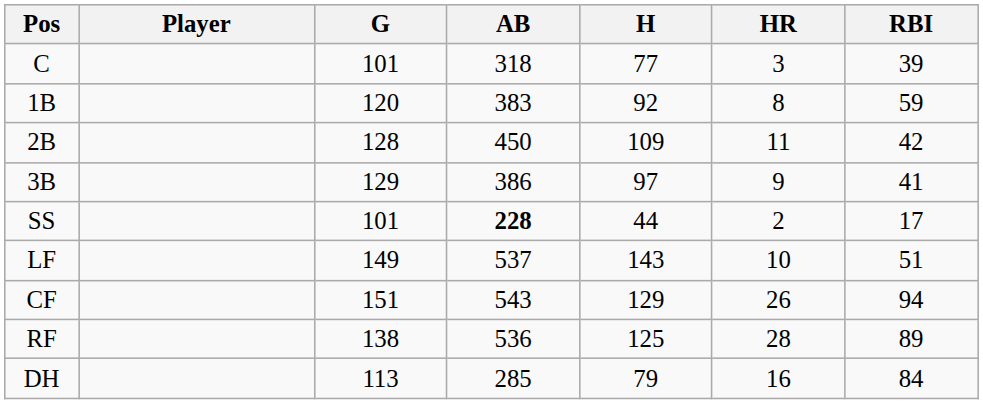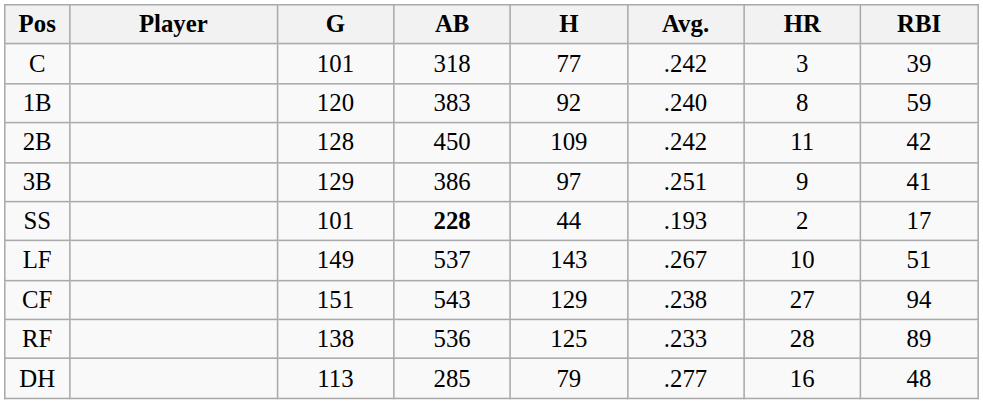 <table class="wikitable sortable">
 <tr>
 <th bgcolor="#DDDDFF" width="5%">Pos</th>
 <th bgcolor="#DDDDFF" width="16%">Player</th>
 <th bgcolor="#DDDDFF" width="9%">G</th>
 <th bgcolor="#DDDDFF" width="9%">AB</th>
 <th bgcolor="#DDDDFF" width="9%">H</th>
+<th bgcolor="#DDDDFF" width="9%">Avg.</th>
 <th bgcolor="#DDDDFF" width="9%">HR</th>
 <th bgcolor="#DDDDFF" width="9%">RBI</th>
 </tr>
 <tr align="center">
 <td>C</td>
 <td></td>
 <td>101</td>
 <td>318</td>
 <td>77</td>
+<td>.242</td>
 <td>3</td>
 <td>39</td>
 </tr>
 <tr align="center">
 <td>1B</td>
 <td></td>
 <td>120</td>
 <td>383</td>
 <td>92</td>
+<td>.240</td>
 <td>8</td>
 <td>59</td>
 </tr>
 <tr align="center">
 <td>2B</td>
 <td></td>
 <td>128</td>
 <td>450</td>
 <td>109</td>
+<td>.242</td>
 <td>11</td>
 <td>42</td>
 </tr>
 <tr align="center">
 <td>3B</td>
 <td></td>
 <td>129</td>
 <td>386</td>
 <td>97</td>
+<td>.251</td>
 <td>9</td>
 <td>41</td>
 </tr>
 <tr align="center">
 <td>SS</td>
 <td></td>
 <td>101</td>
 <td><strong>228</strong></td>
 <td>44</td>
+<td>.193</td>
 <td>2</td>
 <td>17</td>
 </tr>
 <tr align="center">
 <td>LF</td>
 <td></td>
 <td>149</td>
 <td>537</td>
 <td>143</td>
+<td>.267</td>
 <td>10</td>
 <td>51</td>
 </tr>
 <tr align="center">
 <td>CF</td>
 <td></td>
 <td>151</td>
 <td>543</td>
 <td>129</td>
-<td>26</td>
+<td>.238</td>
+<td>27</td>
 <td>94</td>
 </tr>
 <tr align="center">
 <td>RF</td>
 <td></td>
 <td>138</td>
 <td>536</td>
 <td>125</td>
+<td>.233</td>
 <td>28</td>
 <td>89</td>
 </tr>
 <tr align="center">
 <td>DH</td>
 <td></td>
 <td>113</td>
 <td>285</td>
 <td>79</td>
+<td>.277</td>
 <td>16</td>
-<td>84</td>
+<td>48</td>
 </tr>
 </table>
